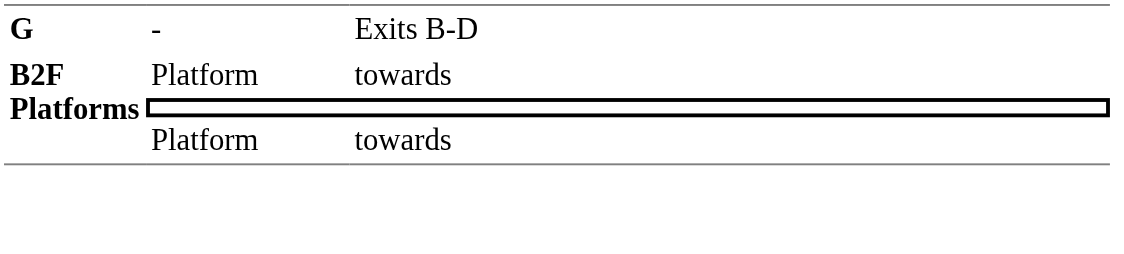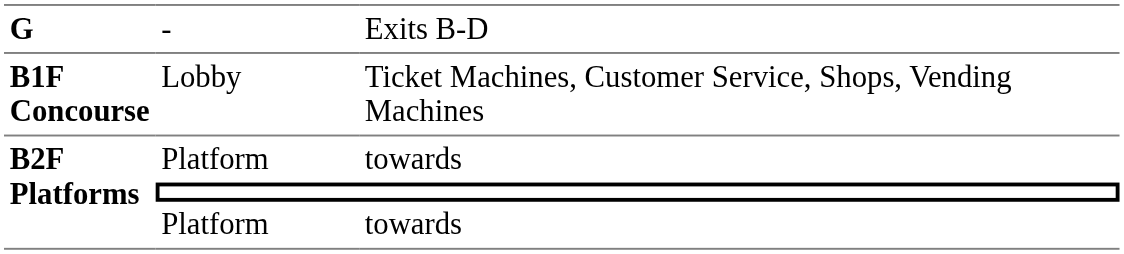 <table table border=0 cellspacing=0 cellpadding=3>
 <tr>
 <td style="border-top:solid 1px gray;" width=50 valign=top><strong>G</strong></td>
 <td style="border-top:solid 1px gray;" width=100 valign=top>-</td>
 <td style="border-top:solid 1px gray;" width=390 valign=top>Exits B-D</td>
+</tr>
+<tr>
+<td style="border-bottom:solid 1px gray; border-top:solid 1px gray;" valign=top width=50><strong>B1F<br>Concourse</strong></td>
+<td style="border-bottom:solid 1px gray; border-top:solid 1px gray;" valign=top width=100>Lobby</td>
+<td style="border-bottom:solid 1px gray; border-top:solid 1px gray;" valign=top width=390>Ticket Machines, Customer Service, Shops, Vending Machines</td>
 </tr>
 <tr>
 <td style="border-bottom:solid 1px gray;" rowspan=4 valign=top><strong>B2F<br>Platforms</strong></td>
 <td>Platform</td>
 <td>  towards  </td>
 </tr>
 <tr>
 <td style="border-right:solid 2px black;border-left:solid 2px black;border-top:solid 2px black;border-bottom:solid 2px black;text-align:center;" colspan=2></td>
 </tr>
 <tr>
 <td style="border-bottom:solid 1px gray;">Platform</td>
 <td style="border-bottom:solid 1px gray;">  towards   </td>
 </tr>
 </table>
